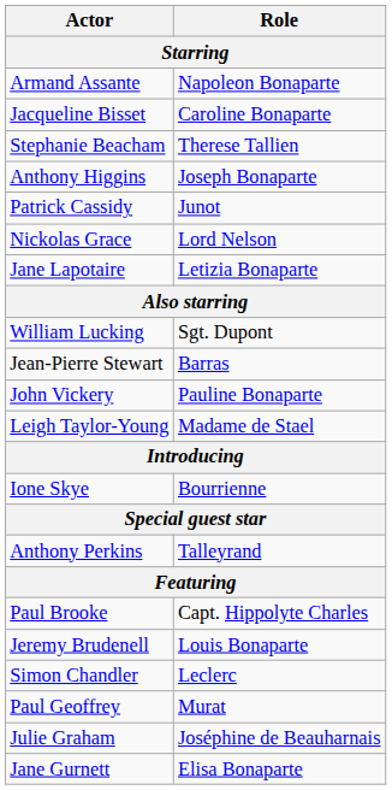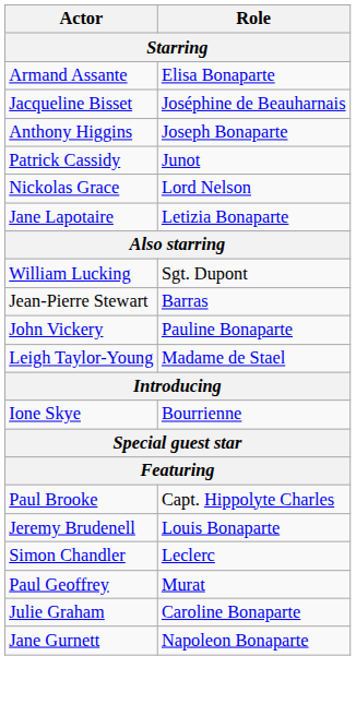 <table class="wikitable">
 <tr>
 <th>Actor</th>
 <th>Role</th>
 </tr>
 <tr>
 <th colspan="2"><em>Starring</em></th>
 </tr>
 <tr>
 <td><a href='#'>Armand Assante</a></td>
-<td><a href='#'>Napoleon Bonaparte</a></td>
+<td><a href='#'>Elisa Bonaparte</a></td>
 </tr>
 <tr>
 <td><a href='#'>Jacqueline Bisset</a></td>
-<td><a href='#'>Caroline Bonaparte</a></td>
-</tr>
-<tr>
-<td><a href='#'>Stephanie Beacham</a></td>
-<td><a href='#'>Therese Tallien</a></td>
+<td><a href='#'>Joséphine de Beauharnais</a></td>
 </tr>
 <tr>
 <td><a href='#'>Anthony Higgins</a></td>
 <td><a href='#'>Joseph Bonaparte</a></td>
 </tr>
 <tr>
 <td><a href='#'>Patrick Cassidy</a></td>
 <td><a href='#'>Junot</a></td>
 </tr>
 <tr>
 <td><a href='#'>Nickolas Grace</a></td>
 <td><a href='#'>Lord Nelson</a></td>
 </tr>
 <tr>
 <td><a href='#'>Jane Lapotaire</a></td>
 <td><a href='#'>Letizia Bonaparte</a></td>
 </tr>
 <tr>
 <th colspan="2"><em>Also starring</em></th>
 </tr>
 <tr>
 <td><a href='#'>William Lucking</a></td>
 <td>Sgt. Dupont</td>
 </tr>
 <tr>
 <td>Jean-Pierre Stewart</td>
 <td><a href='#'>Barras</a></td>
 </tr>
 <tr>
 <td><a href='#'>John Vickery</a></td>
 <td><a href='#'>Pauline Bonaparte</a></td>
 </tr>
 <tr>
 <td><a href='#'>Leigh Taylor-Young</a></td>
 <td><a href='#'>Madame de Stael</a></td>
 </tr>
 <tr>
 <th colspan="2"><em>Introducing</em></th>
 </tr>
 <tr>
 <td><a href='#'>Ione Skye</a></td>
 <td><a href='#'>Bourrienne</a></td>
 </tr>
 <tr>
 <th colspan="2"><em>Special guest star</em></th>
 </tr>
 <tr>
-<td><a href='#'>Anthony Perkins</a></td>
-<td><a href='#'>Talleyrand</a></td>
-</tr>
-<tr>
 <th colspan="2"><em>Featuring</em></th>
 </tr>
 <tr>
 <td><a href='#'>Paul Brooke</a></td>
 <td>Capt. <a href='#'>Hippolyte Charles</a></td>
 </tr>
 <tr>
 <td><a href='#'>Jeremy Brudenell</a></td>
 <td><a href='#'>Louis Bonaparte</a></td>
 </tr>
 <tr>
 <td><a href='#'>Simon Chandler</a></td>
 <td><a href='#'>Leclerc</a></td>
 </tr>
 <tr>
 <td><a href='#'>Paul Geoffrey</a></td>
 <td><a href='#'>Murat</a></td>
 </tr>
 <tr>
 <td><a href='#'>Julie Graham</a></td>
-<td><a href='#'>Joséphine de Beauharnais</a></td>
+<td><a href='#'>Caroline Bonaparte</a></td>
 </tr>
 <tr>
 <td><a href='#'>Jane Gurnett</a></td>
-<td><a href='#'>Elisa Bonaparte</a></td>
+<td><a href='#'>Napoleon Bonaparte</a></td>
 </tr>
 </table>
